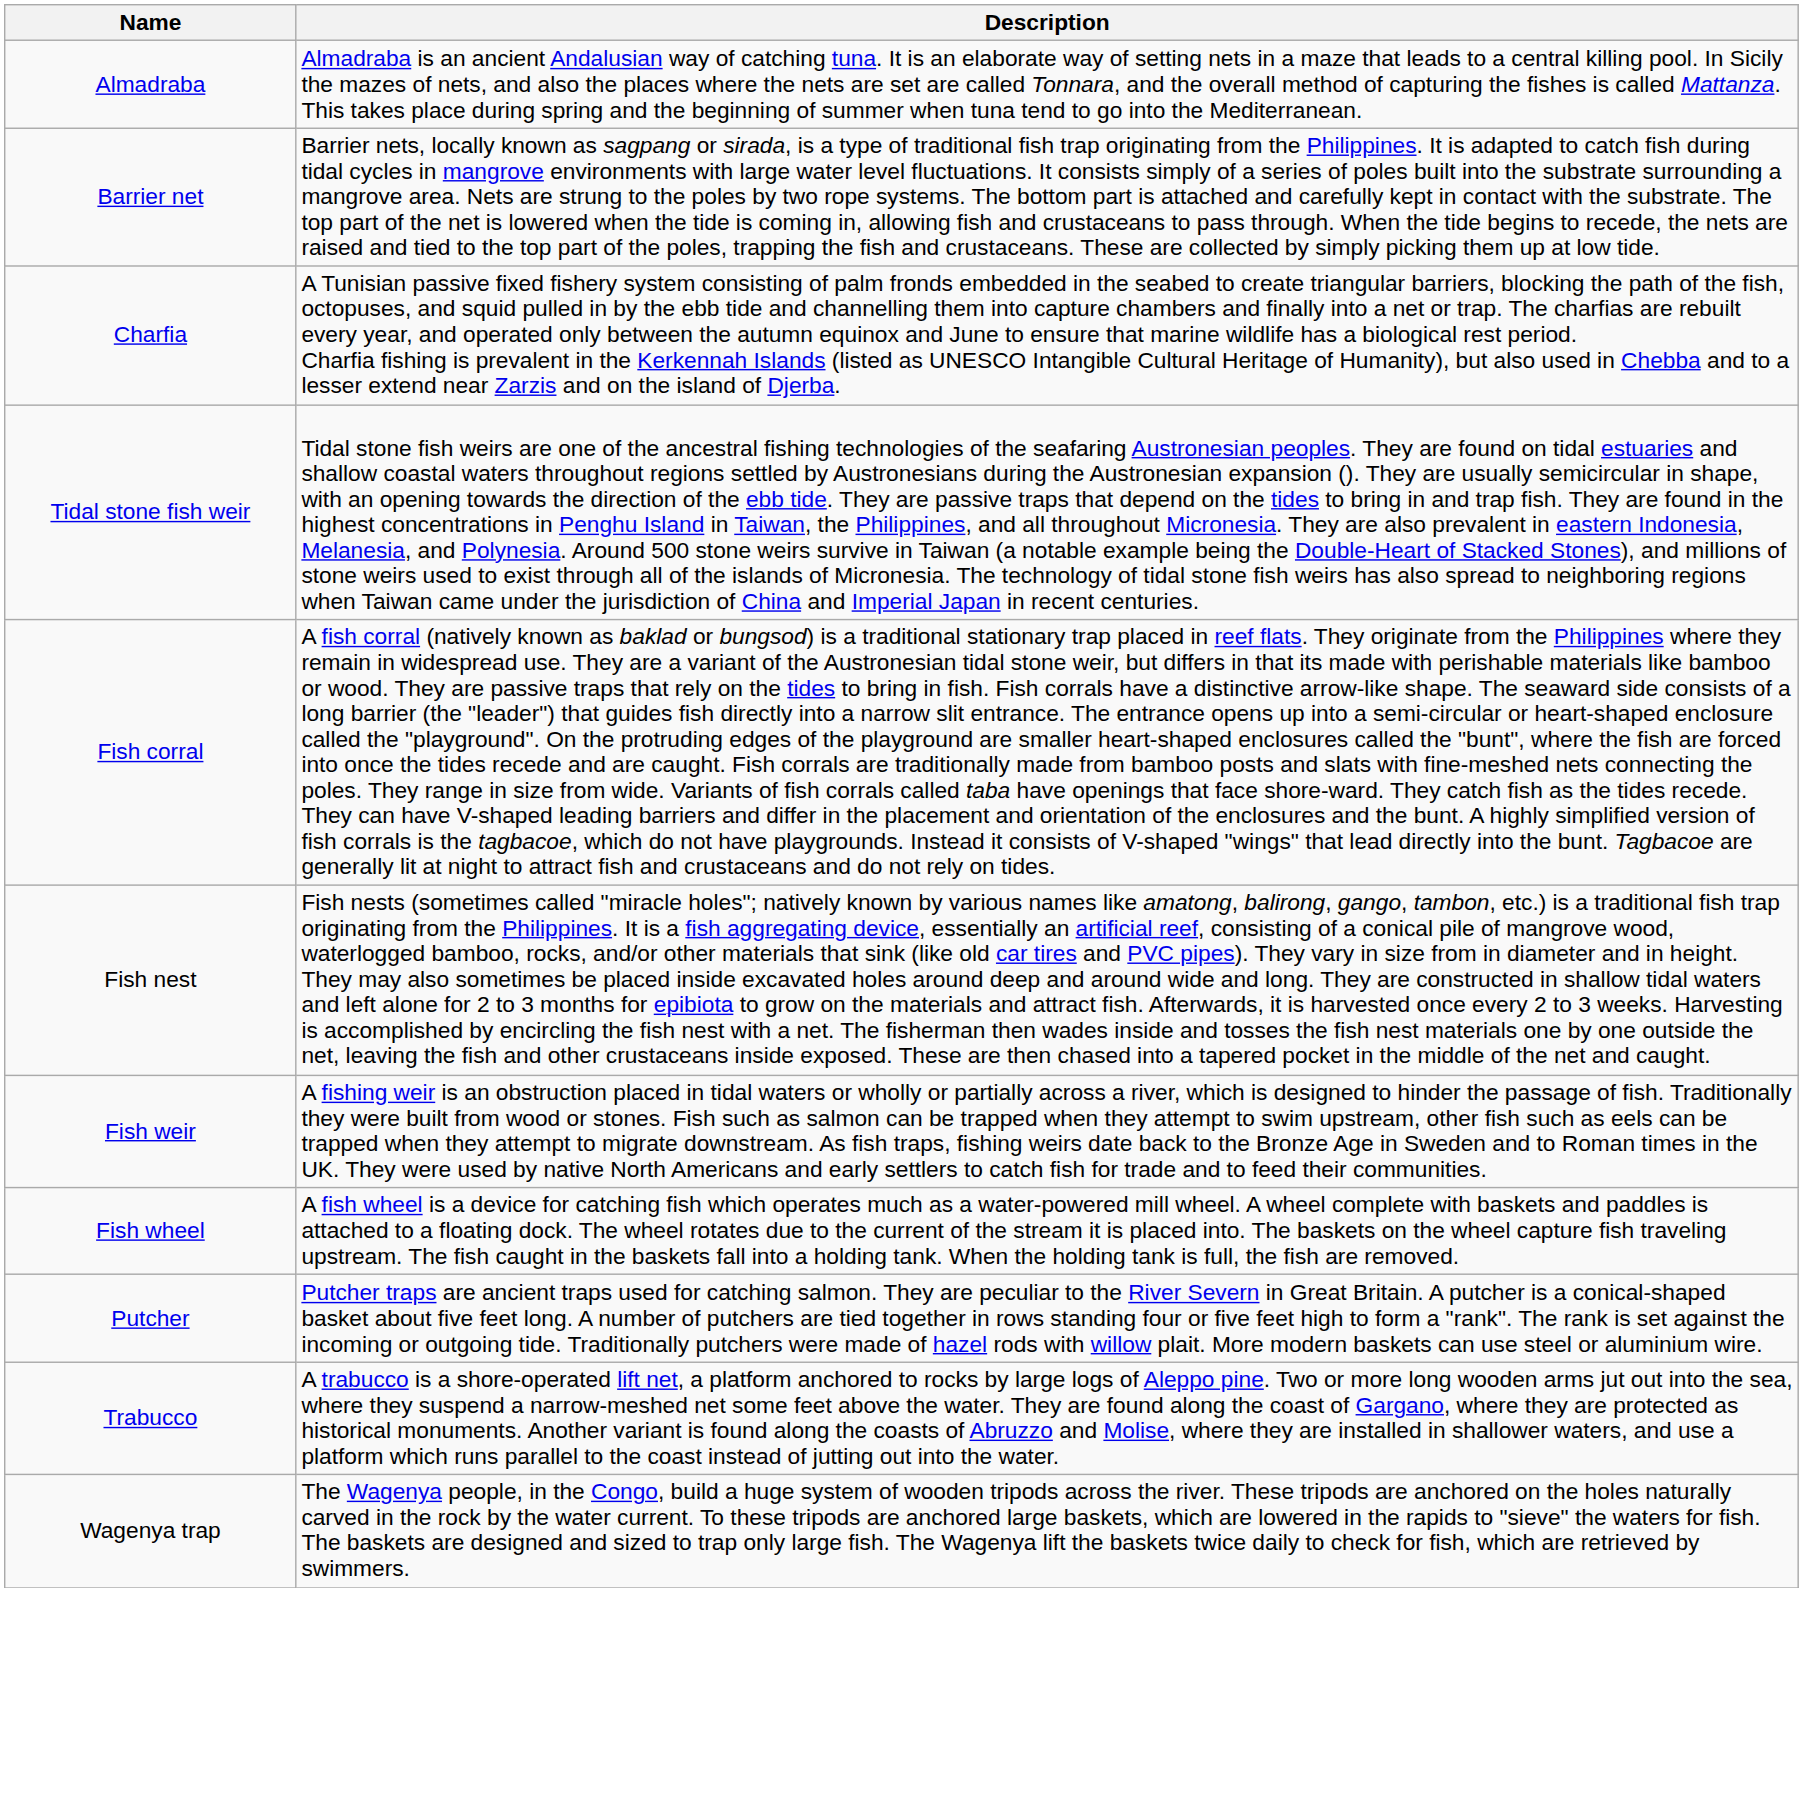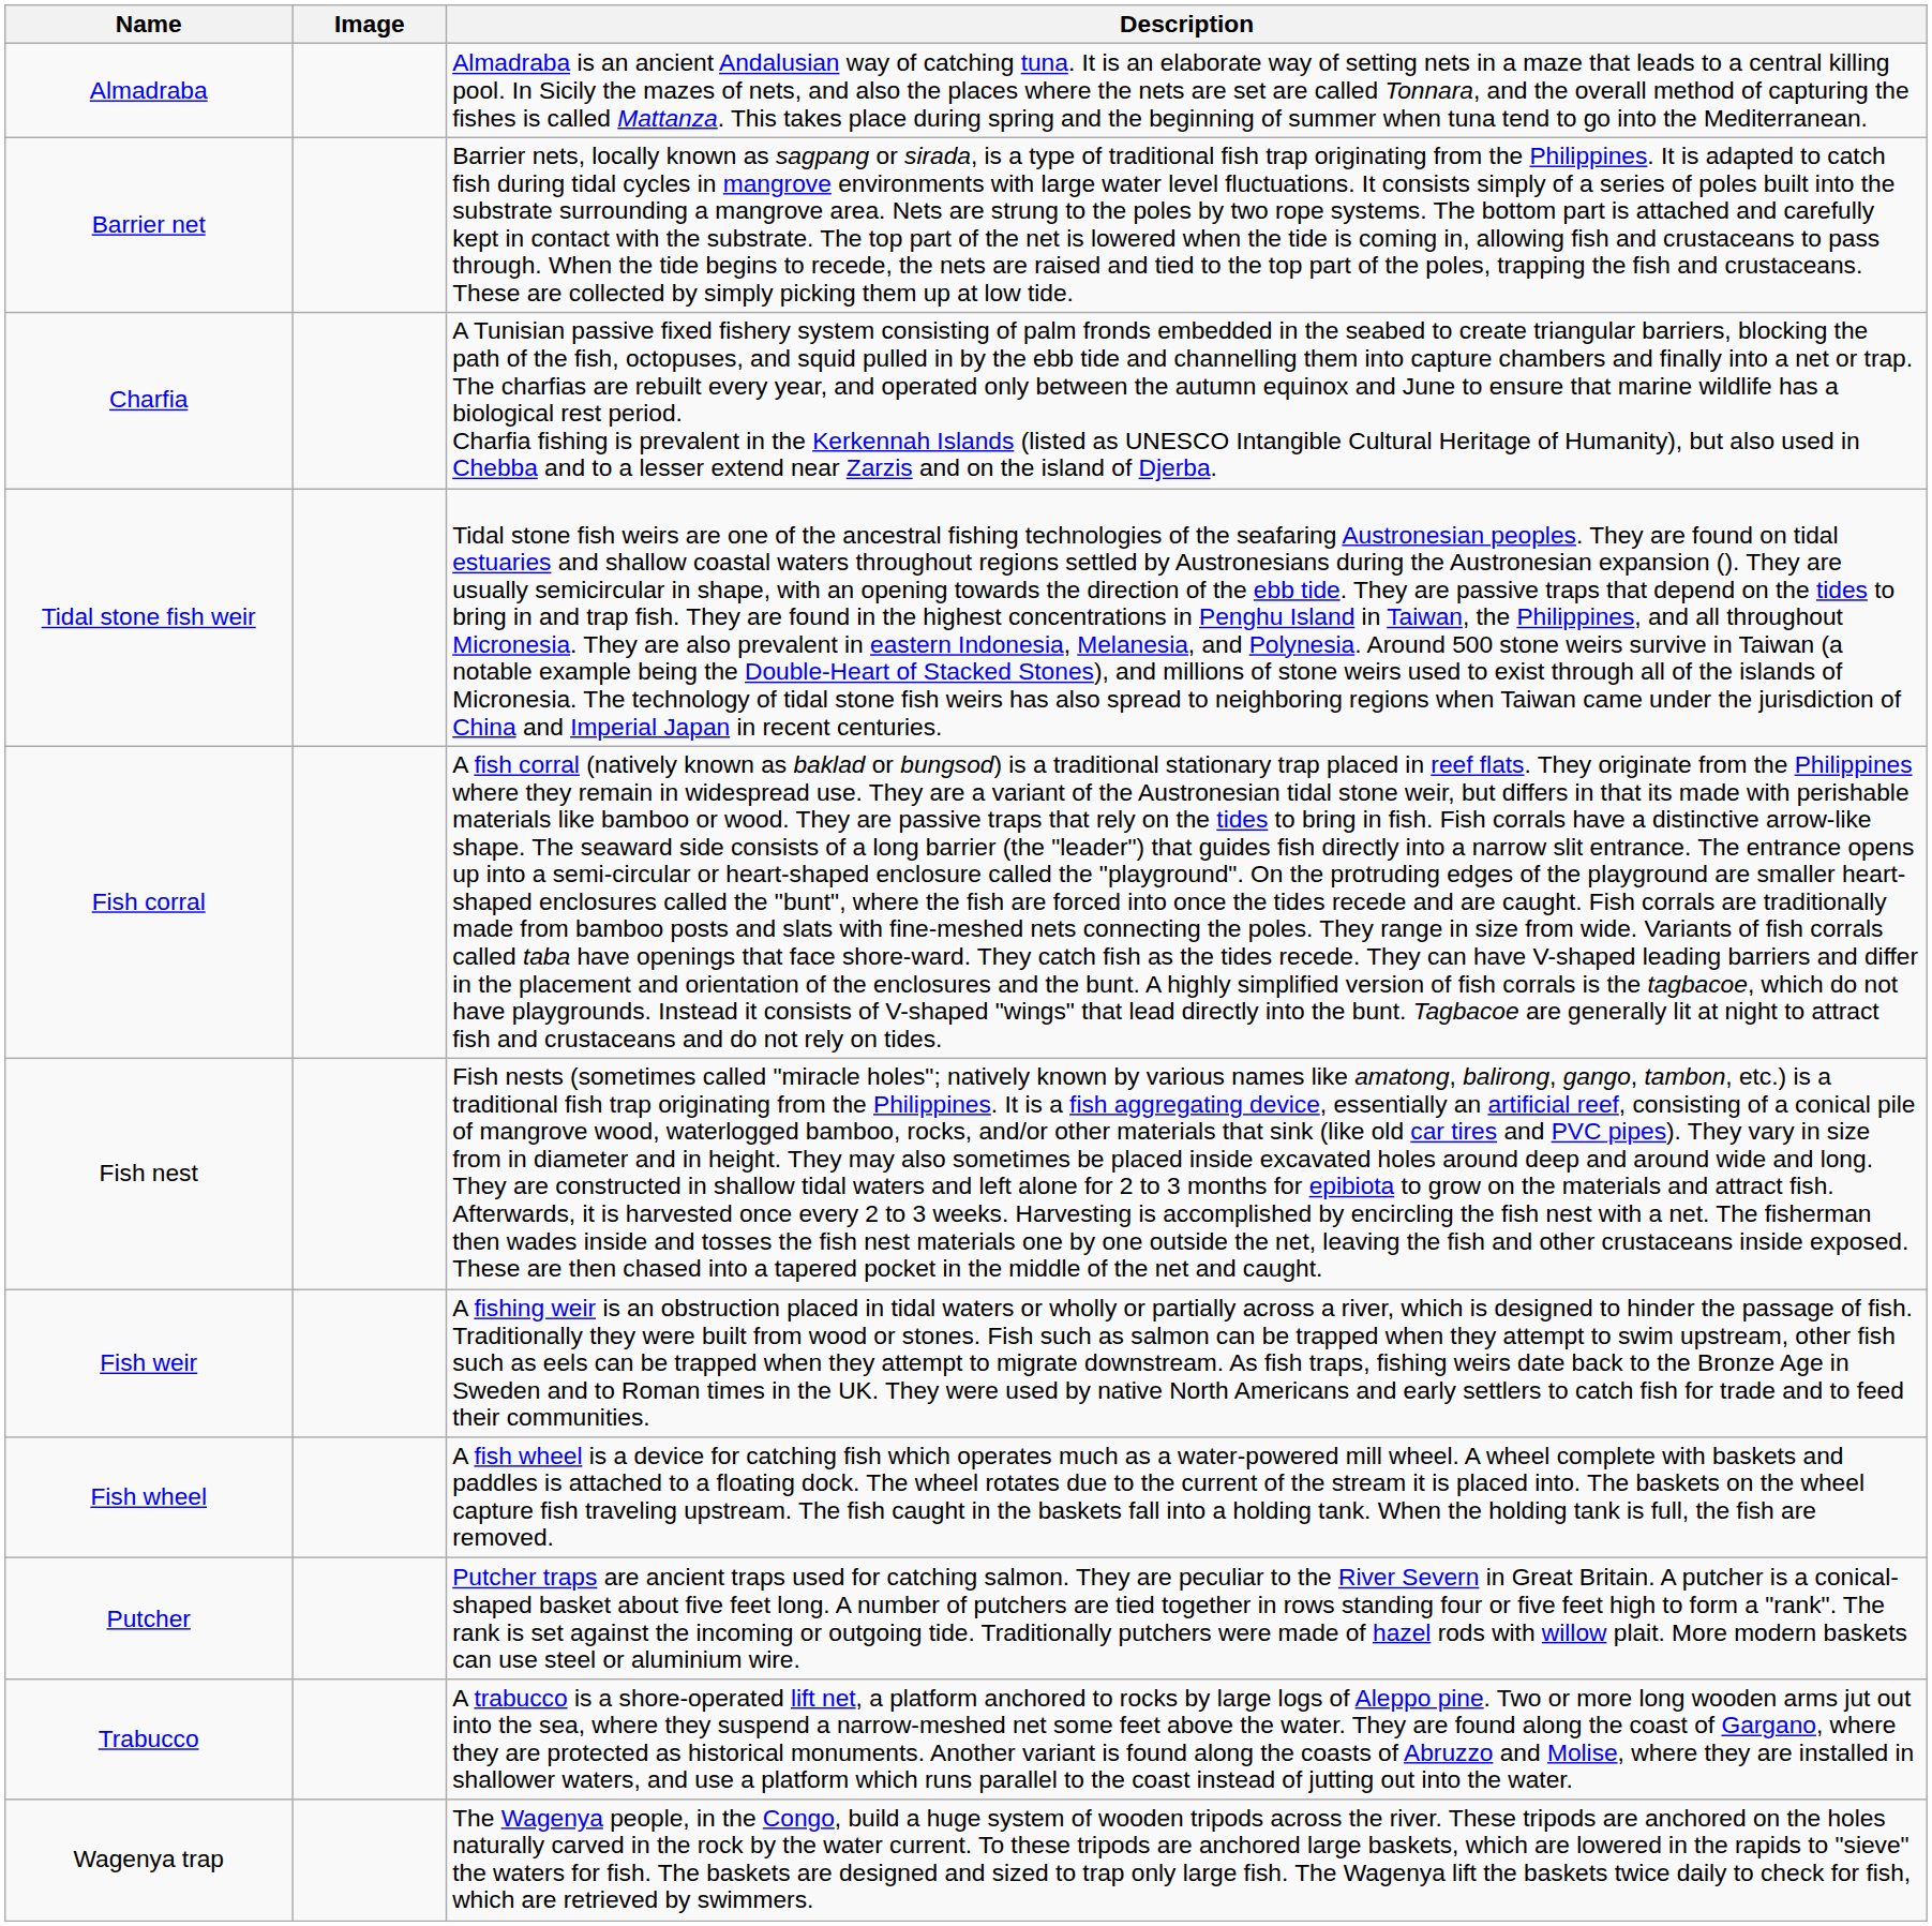 <table class="wikitable sortable" style="width:100%;">
 <tr>
 <th style="width:13%;">Name</th>
+<th style="width:7%;">Image</th>
 <th style="width:67%;">Description</th>
 </tr>
 <tr>
 <td align="center"><a href='#'>Almadraba</a></td>
+<td></td>
 <td><a href='#'>Almadraba</a> is an ancient <a href='#'>Andalusian</a> way of catching <a href='#'>tuna</a>. It is an elaborate way of setting nets in a maze that leads to a central killing pool. In Sicily the mazes of nets, and also the places where the nets are set are called <em>Tonnara</em>, and the overall method of capturing the fishes is called <em><a href='#'>Mattanza</a></em>. This takes place during spring and the beginning of summer when tuna tend to go into the Mediterranean.</td>
 </tr>
 <tr>
 <td align="center"><a href='#'>Barrier net</a></td>
+<td></td>
 <td>Barrier nets, locally known as <em>sagpang</em> or <em>sirada</em>, is a type of traditional fish trap originating from the <a href='#'>Philippines</a>. It is adapted to catch fish during tidal cycles in <a href='#'>mangrove</a> environments with large water level fluctuations. It consists simply of a series of poles built into the substrate surrounding a mangrove area. Nets are strung to the poles by two rope systems. The bottom part is attached and carefully kept in contact with the substrate. The top part of the net is lowered when the tide is coming in, allowing fish and crustaceans to pass through. When the tide begins to recede, the nets are raised and tied to the top part of the poles, trapping the fish and crustaceans. These are collected by simply picking them up at low tide.</td>
 </tr>
 <tr>
 <td align="center"><a href='#'>Charfia</a></td>
+<td></td>
 <td>A Tunisian passive fixed fishery system consisting of palm fronds embedded in the seabed to create triangular barriers, blocking the path of the fish, octopuses, and squid pulled in by the ebb tide and channelling them into capture chambers and finally into a net or trap. The charfias are rebuilt every year, and operated only between the autumn equinox and June to ensure that marine wildlife has a biological rest period.<br>Charfia fishing is prevalent in the <a href='#'>Kerkennah Islands</a> (listed as UNESCO Intangible Cultural Heritage of Humanity), but also used in <a href='#'>Chebba</a> and to a lesser extend near <a href='#'>Zarzis</a> and on the island of <a href='#'>Djerba</a>.</td>
 </tr>
 <tr>
 <td align="center"><a href='#'>Tidal stone fish weir</a></td>
+<td></td>
 <td><br>Tidal stone fish weirs are one of the ancestral fishing technologies of the seafaring <a href='#'>Austronesian peoples</a>. They are found on tidal <a href='#'>estuaries</a> and shallow coastal waters throughout regions settled by Austronesians during the Austronesian expansion (). They are usually semicircular in shape, with an opening towards the direction of the <a href='#'>ebb tide</a>. They are passive traps that depend on the <a href='#'>tides</a> to bring in and trap fish. They are found in the highest concentrations in <a href='#'>Penghu Island</a> in <a href='#'>Taiwan</a>, the <a href='#'>Philippines</a>, and all throughout <a href='#'>Micronesia</a>. They are also prevalent in <a href='#'>eastern Indonesia</a>, <a href='#'>Melanesia</a>, and <a href='#'>Polynesia</a>. Around 500 stone weirs survive in Taiwan (a notable example being the <a href='#'>Double-Heart of Stacked Stones</a>), and millions of stone weirs used to exist through all of the islands of Micronesia. The technology of tidal stone fish weirs has also spread to neighboring regions when Taiwan came under the jurisdiction of <a href='#'>China</a> and <a href='#'>Imperial Japan</a> in recent centuries.</td>
 </tr>
 <tr>
 <td align="center"><a href='#'>Fish corral</a></td>
+<td></td>
 <td>A <a href='#'>fish corral</a> (natively known as <em>baklad</em> or <em>bungsod</em>) is a traditional stationary trap placed in <a href='#'>reef flats</a>. They originate from the <a href='#'>Philippines</a>  where they remain in widespread use. They are a variant of the Austronesian tidal stone weir, but differs in that its made with perishable materials like bamboo or wood. They are passive traps that rely on the <a href='#'>tides</a> to bring in fish. Fish corrals have a distinctive arrow-like shape. The seaward side consists of a long barrier (the "leader") that guides fish directly into a narrow slit entrance. The entrance opens up into a semi-circular or heart-shaped enclosure called the "playground". On the protruding edges of the playground are smaller heart-shaped enclosures called the "bunt", where the fish are forced into once the tides recede and are caught. Fish corrals are traditionally made from bamboo posts and slats with fine-meshed nets connecting the poles. They range in size from  wide. Variants of fish corrals called <em>taba</em> have openings that face shore-ward. They catch fish as the tides recede. They can have V-shaped leading barriers and differ in the placement and orientation of the enclosures and the bunt. A highly simplified version of fish corrals is the <em>tagbacoe</em>, which do not have playgrounds. Instead it consists of V-shaped "wings" that lead directly into the bunt. <em>Tagbacoe</em> are generally lit at night to attract fish and crustaceans and do not rely on tides.</td>
 </tr>
 <tr>
 <td align="center">Fish nest</td>
+<td></td>
 <td>Fish nests (sometimes called "miracle holes"; natively known by various names like <em>amatong</em>, <em>balirong</em>, <em>gango</em>, <em>tambon</em>, etc.) is a traditional fish trap originating from the <a href='#'>Philippines</a>. It is a <a href='#'>fish aggregating device</a>, essentially an <a href='#'>artificial reef</a>, consisting of a conical pile of mangrove wood, waterlogged bamboo, rocks, and/or other materials that sink (like old <a href='#'>car tires</a> and <a href='#'>PVC pipes</a>). They vary in size from  in diameter and  in height. They may also sometimes be placed inside excavated holes around  deep and around  wide and long. They are constructed in shallow tidal waters and left alone for 2 to 3 months for <a href='#'>epibiota</a> to grow on the materials and attract fish. Afterwards, it is harvested once every 2 to 3 weeks. Harvesting is accomplished by encircling the fish nest with a net. The fisherman then wades inside and tosses the fish nest materials one by one outside the net, leaving the fish and other crustaceans inside exposed. These are then chased into a tapered pocket in the middle of the net and caught.</td>
 </tr>
 <tr>
 <td align="center"><a href='#'>Fish weir</a></td>
+<td></td>
 <td>A <a href='#'>fishing weir</a> is an obstruction placed in tidal waters or wholly or partially across a river, which is designed to hinder the passage of fish. Traditionally they were built from wood or stones. Fish such as salmon can be trapped when they attempt to swim upstream, other fish such as eels can be trapped when they attempt to migrate downstream. As fish traps, fishing weirs date back to the Bronze Age in Sweden and to Roman times in the UK. They were used by native North Americans and early settlers to catch fish for trade and to feed their communities.</td>
 </tr>
 <tr>
 <td align="center"><a href='#'>Fish wheel</a></td>
+<td></td>
 <td>A <a href='#'>fish wheel</a> is a device for catching fish which operates much as a water-powered mill wheel. A wheel complete with baskets and paddles is attached to a floating dock. The wheel rotates due to the current of the stream it is placed into. The baskets on the wheel capture fish traveling upstream. The fish caught in the baskets fall into a holding tank. When the holding tank is full, the fish are removed.</td>
 </tr>
 <tr>
 <td align="center"><a href='#'>Putcher</a></td>
+<td></td>
 <td><a href='#'>Putcher traps</a> are ancient traps used for catching salmon. They are peculiar to the <a href='#'>River Severn</a> in Great Britain. A putcher is a conical-shaped basket about five feet long. A number of putchers are tied together in rows standing four or five feet high to form a "rank". The rank is set against the incoming or outgoing tide. Traditionally putchers were made of <a href='#'>hazel</a> rods with <a href='#'>willow</a> plait. More modern baskets can use steel or aluminium wire.</td>
 </tr>
 <tr>
 <td align="center"><a href='#'>Trabucco</a></td>
+<td></td>
 <td>A <a href='#'>trabucco</a> is a shore-operated <a href='#'>lift net</a>, a platform anchored to rocks by large logs of <a href='#'>Aleppo pine</a>. Two or more long wooden arms jut out into the sea, where they suspend a narrow-meshed net some feet above the water. They are found along the coast of <a href='#'>Gargano</a>, where they are protected as historical monuments. Another variant is found along the coasts of <a href='#'>Abruzzo</a> and <a href='#'>Molise</a>, where they are installed in shallower waters, and use a platform which runs parallel to the coast instead of jutting out into the water.</td>
 </tr>
 <tr>
 <td align="center">Wagenya trap</td>
+<td></td>
 <td>The <a href='#'>Wagenya</a> people, in the <a href='#'>Congo</a>, build a huge system of wooden tripods across the river. These tripods are anchored on the holes naturally carved in the rock by the water current. To these tripods are anchored large baskets, which are lowered in the rapids to "sieve" the waters for fish. The baskets are designed and sized to trap only large fish. The Wagenya lift the baskets twice daily to check for fish, which are retrieved by swimmers.</td>
 </tr>
 </table>
